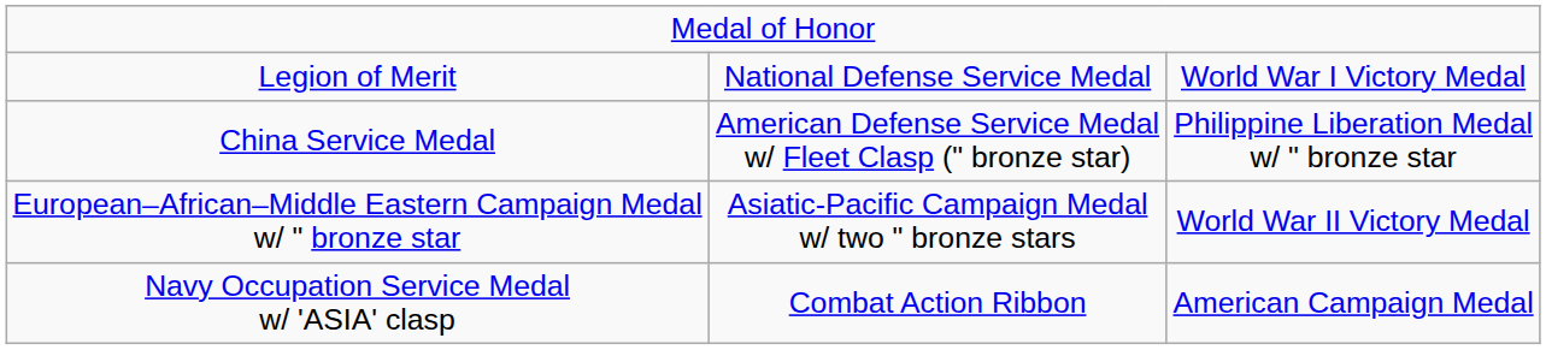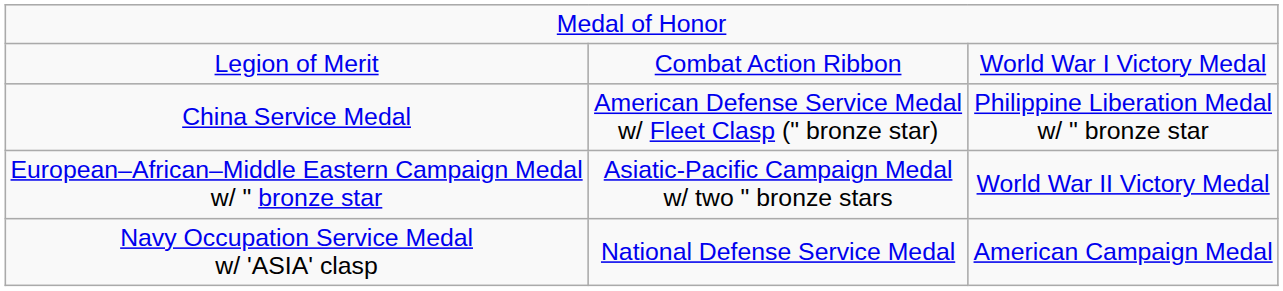 <table class="wikitable" style="margin:1em auto; text-align:center;">
 <tr>
 <td colspan="3"><a href='#'>Medal of Honor</a></td>
 </tr>
 <tr>
 <td><a href='#'>Legion of Merit</a></td>
-<td><a href='#'>National Defense Service Medal</a></td>
+<td><a href='#'>Combat Action Ribbon</a></td>
 <td><a href='#'>World War I Victory Medal</a></td>
 </tr>
 <tr>
 <td><a href='#'>China Service Medal</a></td>
 <td><a href='#'>American Defense Service Medal</a><br>w/ <a href='#'>Fleet Clasp</a> (" bronze star)</td>
 <td><a href='#'>Philippine Liberation Medal</a><br>w/ " bronze star</td>
 </tr>
 <tr>
 <td><a href='#'>European–African–Middle Eastern Campaign Medal</a><br>w/ " <a href='#'>bronze star</a></td>
 <td><a href='#'>Asiatic-Pacific Campaign Medal</a><br>w/ two " bronze stars</td>
 <td><a href='#'>World War II Victory Medal</a></td>
 </tr>
 <tr>
 <td><a href='#'>Navy Occupation Service Medal</a><br>w/ 'ASIA' clasp</td>
-<td><a href='#'>Combat Action Ribbon</a></td>
+<td><a href='#'>National Defense Service Medal</a></td>
 <td><a href='#'>American Campaign Medal</a></td>
 </tr>
 </table>
